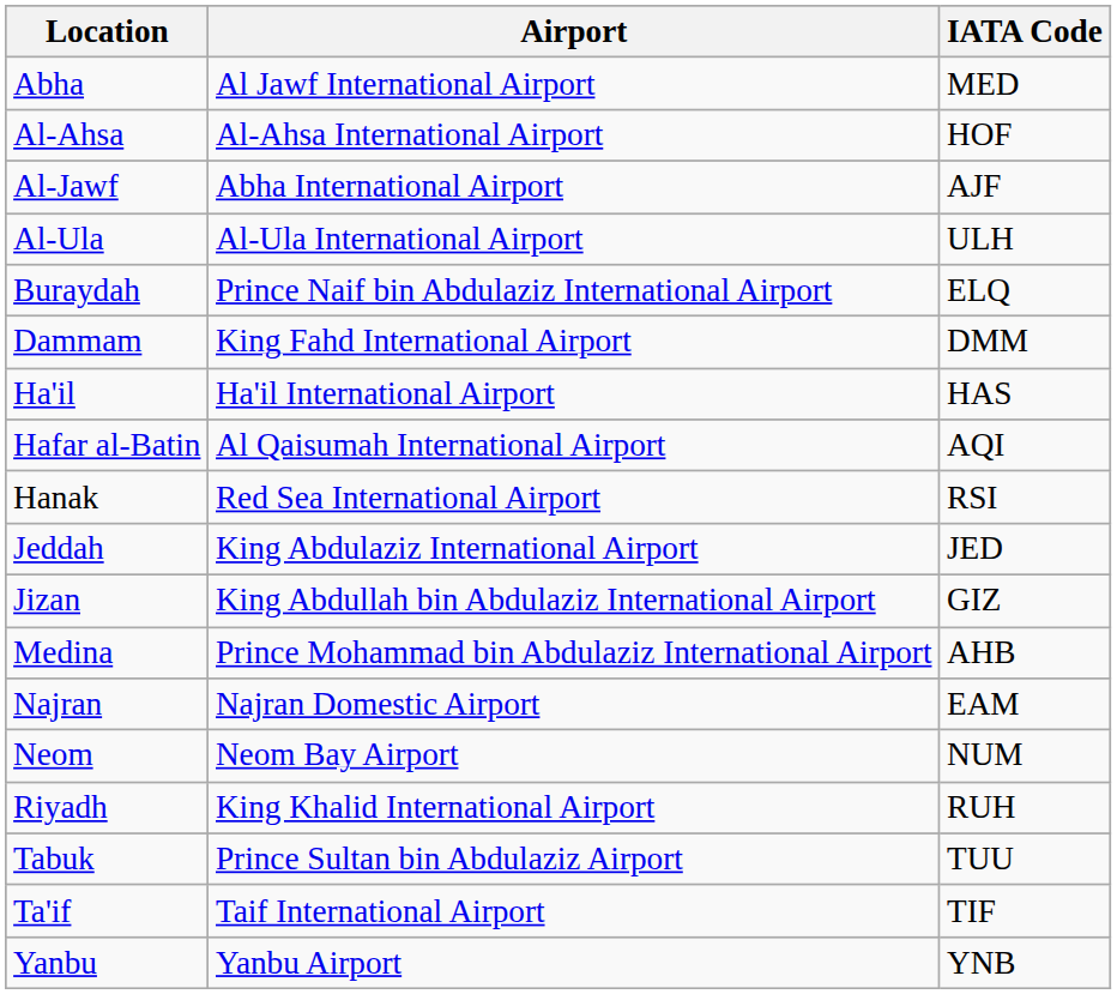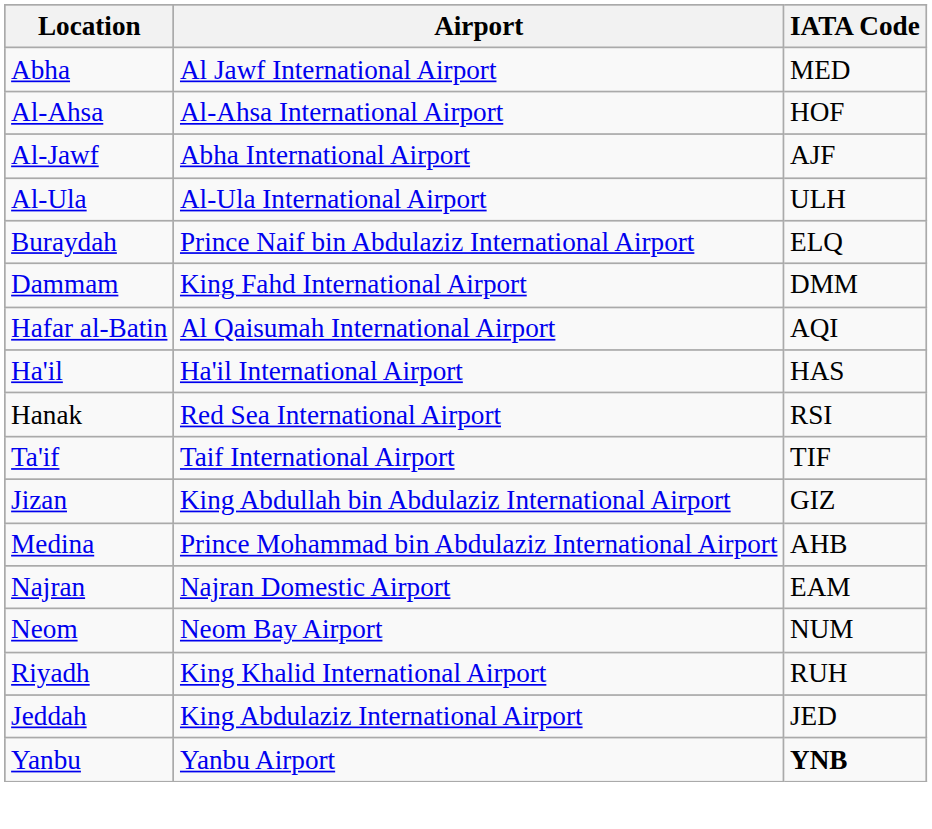 <table class="wikitable">
 <tr>
 <th>Location</th>
 <th>Airport</th>
 <th>IATA Code</th>
 </tr>
 <tr>
 <td><a href='#'>Abha</a></td>
 <td><a href='#'>Al Jawf International Airport</a></td>
 <td>MED</td>
 </tr>
 <tr>
 <td><a href='#'>Al-Ahsa</a></td>
 <td><a href='#'>Al-Ahsa International Airport</a></td>
 <td>HOF</td>
 </tr>
 <tr>
 <td><a href='#'>Al-Jawf</a></td>
 <td><a href='#'>Abha International Airport</a></td>
 <td>AJF</td>
 </tr>
 <tr>
 <td><a href='#'>Al-Ula</a></td>
 <td><a href='#'>Al-Ula International Airport</a></td>
 <td>ULH</td>
 </tr>
 <tr>
 <td><a href='#'>Buraydah</a></td>
 <td><a href='#'>Prince Naif bin Abdulaziz International Airport</a></td>
 <td>ELQ</td>
 </tr>
 <tr>
 <td><a href='#'>Dammam</a></td>
 <td><a href='#'>King Fahd International Airport</a></td>
 <td>DMM</td>
 </tr>
 <tr>
+<td><a href='#'>Hafar al-Batin</a></td>
+<td><a href='#'>Al Qaisumah International Airport</a></td>
+<td>AQI</td>
+</tr>
+<tr>
 <td><a href='#'>Ha'il</a></td>
 <td><a href='#'>Ha'il International Airport</a></td>
 <td>HAS</td>
-</tr>
-<tr>
-<td><a href='#'>Hafar al-Batin</a></td>
-<td><a href='#'>Al Qaisumah International Airport</a></td>
-<td>AQI</td>
 </tr>
 <tr>
 <td>Hanak</td>
 <td><a href='#'>Red Sea International Airport</a></td>
 <td>RSI</td>
 </tr>
 <tr>
-<td><a href='#'>Jeddah</a></td>
-<td><a href='#'>King Abdulaziz International Airport</a></td>
-<td>JED</td>
+<td><a href='#'>Ta'if</a></td>
+<td><a href='#'>Taif International Airport</a></td>
+<td>TIF</td>
 </tr>
 <tr>
 <td><a href='#'>Jizan</a></td>
 <td><a href='#'>King Abdullah bin Abdulaziz International Airport</a></td>
 <td>GIZ</td>
 </tr>
 <tr>
 <td><a href='#'>Medina</a></td>
 <td><a href='#'>Prince Mohammad bin Abdulaziz International Airport</a></td>
 <td>AHB</td>
 </tr>
 <tr>
 <td><a href='#'>Najran</a></td>
 <td><a href='#'>Najran Domestic Airport</a></td>
 <td>EAM</td>
 </tr>
 <tr>
 <td><a href='#'>Neom</a></td>
 <td><a href='#'>Neom Bay Airport</a></td>
 <td>NUM</td>
 </tr>
 <tr>
 <td><a href='#'>Riyadh</a></td>
 <td><a href='#'>King Khalid International Airport</a></td>
 <td>RUH</td>
 </tr>
 <tr>
-<td><a href='#'>Tabuk</a></td>
-<td><a href='#'>Prince Sultan bin Abdulaziz Airport</a></td>
-<td>TUU</td>
-</tr>
-<tr>
-<td><a href='#'>Ta'if</a></td>
-<td><a href='#'>Taif International Airport</a></td>
-<td>TIF</td>
+<td><a href='#'>Jeddah</a></td>
+<td><a href='#'>King Abdulaziz International Airport</a></td>
+<td>JED</td>
 </tr>
 <tr>
 <td><a href='#'>Yanbu</a></td>
 <td><a href='#'>Yanbu Airport</a></td>
-<td>YNB</td>
+<td><strong>YNB</strong></td>
 </tr>
 </table>
